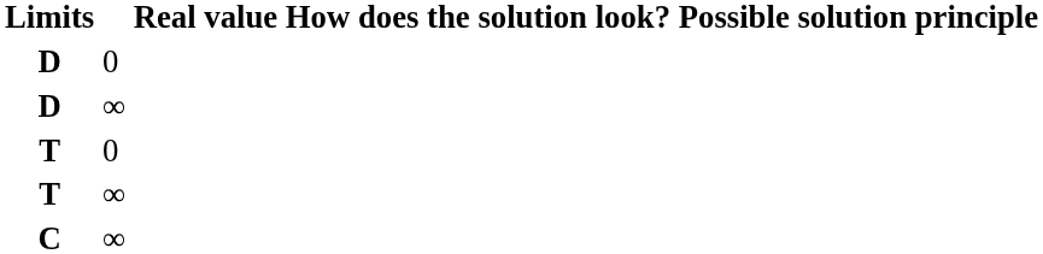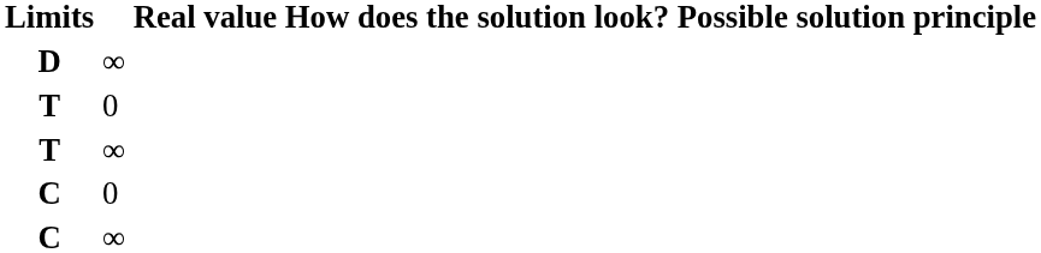 <table>
 <tr>
 <th>Limits</th>
 <th></th>
 <th>Real value</th>
 <th>How does the solution look?</th>
 <th>Possible solution principle</th>
-</tr>
-<tr>
-<th>D</th>
-<td>0</td>
-<td></td>
-<td></td>
-<td></td>
 </tr>
 <tr>
 <th>D</th>
 <td>∞</td>
 <td></td>
 <td></td>
 <td></td>
 </tr>
 <tr>
 <th>T</th>
 <td>0</td>
 <td></td>
 <td></td>
 <td></td>
 </tr>
 <tr>
 <th>T</th>
 <td>∞</td>
 <td></td>
 <td></td>
 <td></td>
 </tr>
 <tr>
 <th>C</th>
+<td>0</td>
+<td></td>
+<td></td>
+<td></td>
+</tr>
+<tr>
+<th>C</th>
 <td>∞</td>
 <td></td>
 <td></td>
 <td></td>
 </tr>
 </table>
